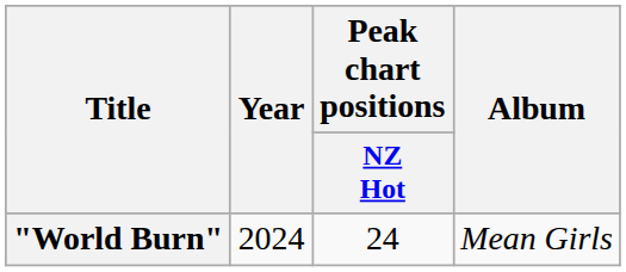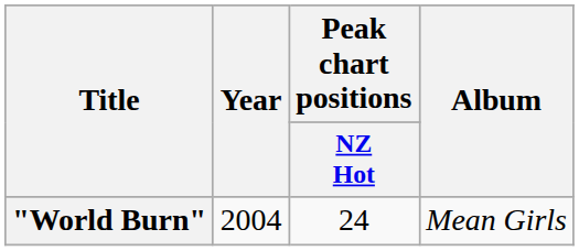 <table class="wikitable plainrowheaders" style="text-align:center">
 <tr>
 <th scope="col" rowspan="2">Title</th>
 <th scope="col" rowspan="2">Year</th>
 <th scope="col" colspan="1">Peak chart positions</th>
 <th scope="col" rowspan="2">Album</th>
 </tr>
 <tr>
 <th scope="col" style="width:3em;font-size:85%;"><a href='#'>NZ<br>Hot</a><br></th>
 </tr>
 <tr>
 <th scope="row">"World Burn"<br></th>
-<td>2024</td>
+<td>2004</td>
 <td>24</td>
 <td><em>Mean Girls</em></td>
 </tr>
 </table>
